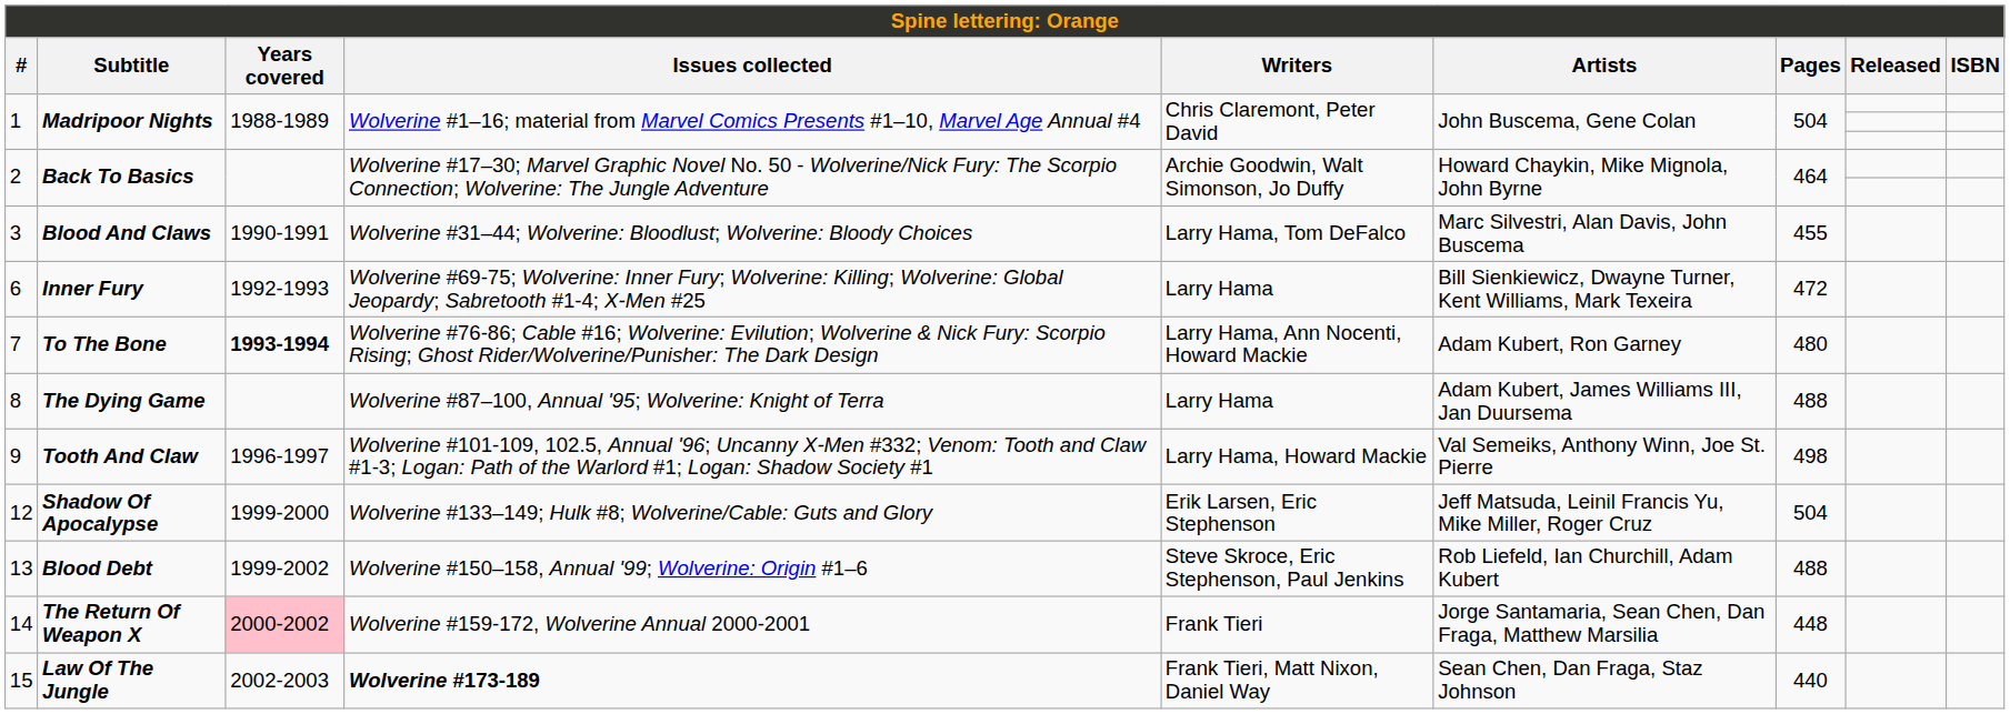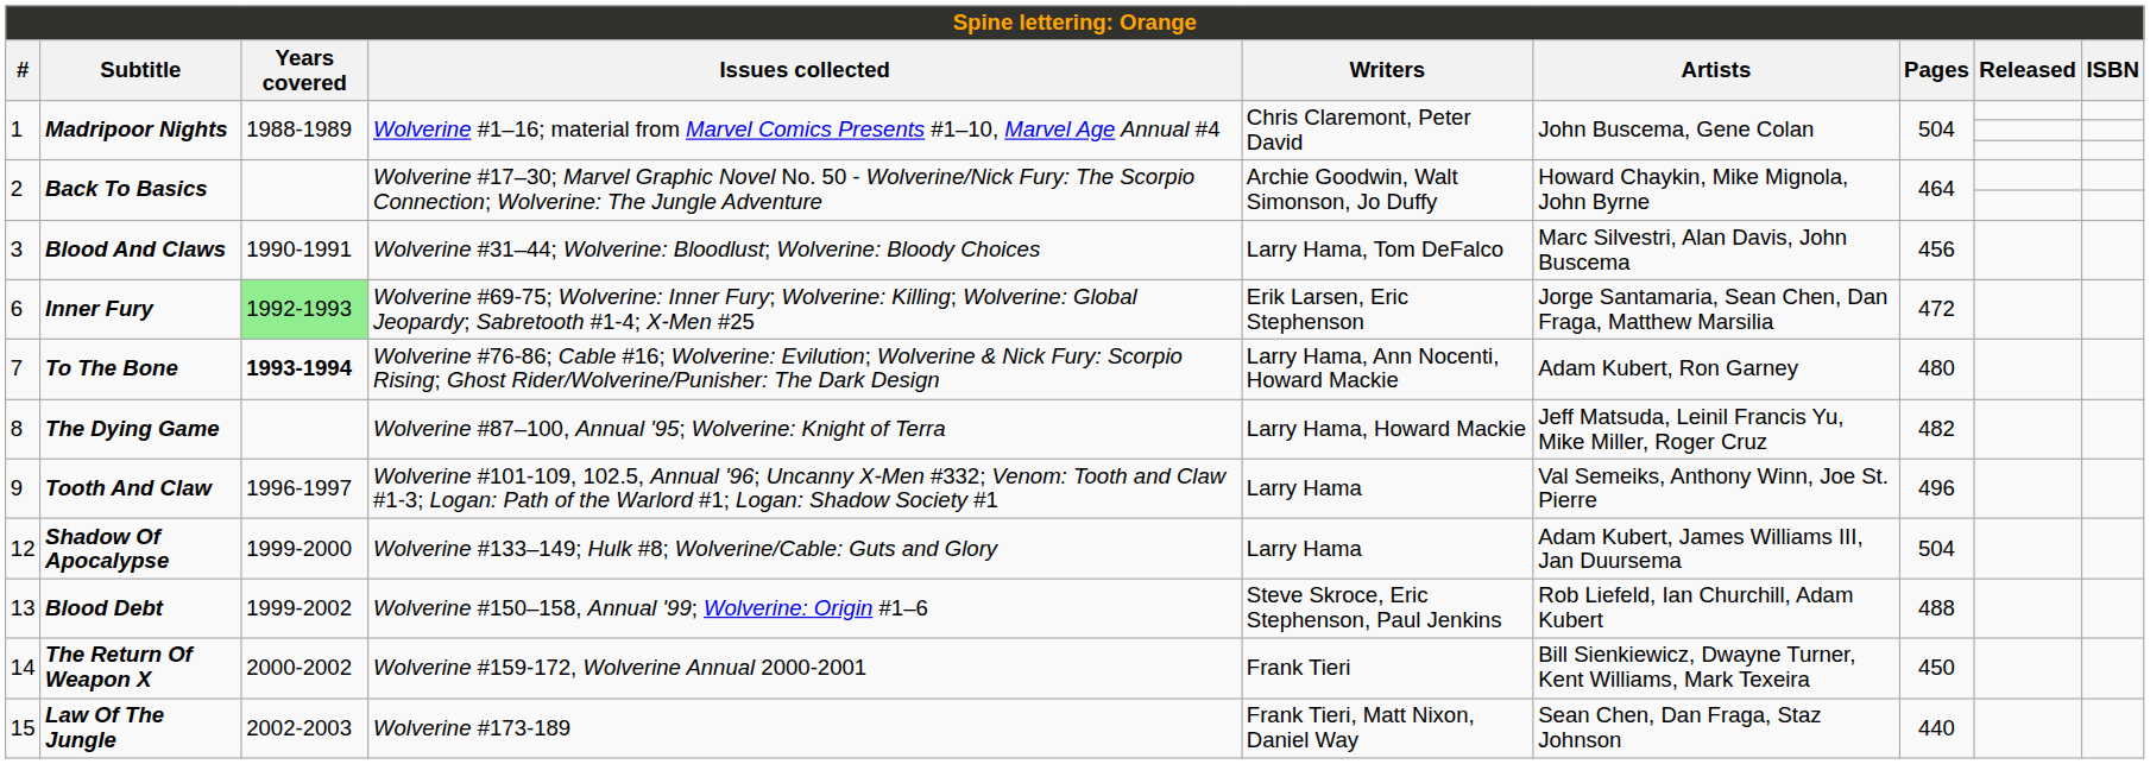 <table class="wikitable sortable" width=98%>
 <tr>
 <th colspan=9 style="background-color: #31312D; color: orange;">Spine lettering: Orange</th>
 </tr>
 <tr>
 <th class="unsortable">#</th>
 <th class="unsortable">Subtitle</th>
 <th>Years covered</th>
 <th class="unsortable">Issues collected</th>
 <th class="unsortable">Writers</th>
 <th class="unsortable">Artists</th>
 <th class="unsortable">Pages</th>
 <th>Released</th>
 <th class="unsortable">ISBN</th>
 </tr>
 <tr>
 <td rowspan=3>1</td>
 <td rowspan=3><strong><em>Madripoor Nights</em></strong></td>
 <td rowspan=3>1988-1989</td>
 <td rowspan=3><em><a href='#'>Wolverine</a></em> #1–16; material from <em><a href='#'>Marvel Comics Presents</a></em> #1–10, <em><a href='#'>Marvel Age</a> Annual</em> #4</td>
 <td rowspan=3>Chris Claremont, Peter David</td>
 <td rowspan=3>John Buscema, Gene Colan</td>
 <td style="text-align: center;" rowspan=3>504</td>
 <td rowspan=1></td>
 <td></td>
 </tr>
 <tr>
 <td></td>
 <td></td>
 </tr>
 <tr>
 <td></td>
 <td></td>
 </tr>
 <tr>
 <td rowspan=2>2</td>
 <td rowspan=2><strong><em>Back To Basics</em></strong></td>
 <td rowspan=2></td>
 <td rowspan=2><em>Wolverine</em> #17–30; <em>Marvel Graphic Novel</em> No. 50 - <em>Wolverine/Nick Fury: The Scorpio Connection</em>; <em>Wolverine: The Jungle Adventure</em></td>
 <td rowspan=2>Archie Goodwin, Walt Simonson, Jo Duffy</td>
 <td rowspan=2>Howard Chaykin, Mike Mignola, John Byrne</td>
 <td style="text-align: center;" rowspan=2>464</td>
 <td></td>
 <td></td>
 </tr>
 <tr>
 <td></td>
 <td></td>
 </tr>
 <tr>
 <td>3</td>
 <td><strong><em>Blood And Claws</em></strong></td>
 <td>1990-1991</td>
 <td><em>Wolverine</em> #31–44; <em>Wolverine: Bloodlust</em>; <em>Wolverine: Bloody Choices</em></td>
 <td>Larry Hama, Tom DeFalco</td>
 <td>Marc Silvestri, Alan Davis, John Buscema</td>
-<td style="text-align: center;">455</td>
+<td style="text-align: center;">456</td>
 <td></td>
 <td></td>
 </tr>
 <tr>
 <td>6</td>
 <td><strong><em>Inner Fury</em></strong></td>
-<td>1992-1993</td>
+<td style="background: lightgreen;">1992-1993</td>
 <td><em>Wolverine</em> #69-75; <em>Wolverine: Inner Fury</em>; <em>Wolverine: Killing</em>; <em>Wolverine: Global Jeopardy</em>; <em>Sabretooth</em> #1-4; <em>X-Men</em> #25</td>
-<td>Larry Hama</td>
-<td>Bill Sienkiewicz, Dwayne Turner, Kent Williams, Mark Texeira</td>
+<td>Erik Larsen, Eric Stephenson</td>
+<td>Jorge Santamaria, Sean Chen, Dan Fraga, Matthew Marsilia</td>
 <td style="text-align: center;">472</td>
 <td></td>
 <td></td>
 </tr>
 <tr>
 <td>7</td>
 <td><strong><em>To The Bone</em></strong></td>
 <td><strong>1993-1994</strong></td>
 <td><em>Wolverine</em> #76-86; <em>Cable</em> #16; <em>Wolverine: Evilution</em>; <em>Wolverine & Nick Fury: Scorpio Rising</em>; <em>Ghost Rider/Wolverine/Punisher: The Dark Design</em></td>
 <td>Larry Hama, Ann Nocenti, Howard Mackie</td>
 <td>Adam Kubert, Ron Garney</td>
 <td style="text-align: center;">480</td>
 <td></td>
 <td></td>
 </tr>
 <tr>
 <td>8</td>
 <td><strong><em>The Dying Game</em></strong></td>
 <td></td>
 <td><em>Wolverine</em> #87–100, <em>Annual '95</em>; <em>Wolverine: Knight of Terra</em></td>
-<td>Larry Hama</td>
-<td>Adam Kubert, James Williams III, Jan Duursema</td>
-<td style="text-align: center;">488</td>
+<td>Larry Hama, Howard Mackie</td>
+<td>Jeff Matsuda, Leinil Francis Yu, Mike Miller, Roger Cruz</td>
+<td style="text-align: center;">482</td>
 <td></td>
 <td></td>
 </tr>
 <tr>
 <td>9</td>
 <td><strong><em>Tooth And Claw</em></strong></td>
 <td>1996-1997</td>
 <td><em>Wolverine</em> #101-109, 102.5, <em>Annual '96</em>; <em>Uncanny X-Men</em> #332; <em>Venom: Tooth and Claw</em> #1-3; <em>Logan: Path of the Warlord</em> #1; <em>Logan: Shadow Society</em> #1</td>
-<td>Larry Hama, Howard Mackie</td>
+<td>Larry Hama</td>
 <td>Val Semeiks, Anthony Winn, Joe St. Pierre</td>
-<td style="text-align: center;">498</td>
+<td style="text-align: center;">496</td>
 <td></td>
 <td></td>
 </tr>
 <tr>
 <td>12</td>
 <td><strong><em>Shadow Of Apocalypse</em></strong></td>
 <td>1999-2000</td>
 <td><em>Wolverine</em> #133–149; <em>Hulk</em> #8; <em>Wolverine/Cable: Guts and Glory</em></td>
-<td>Erik Larsen, Eric Stephenson</td>
-<td>Jeff Matsuda, Leinil Francis Yu, Mike Miller, Roger Cruz</td>
+<td>Larry Hama</td>
+<td>Adam Kubert, James Williams III, Jan Duursema</td>
 <td style="text-align: center;">504</td>
 <td></td>
 <td></td>
 </tr>
 <tr>
 <td>13</td>
 <td><strong><em>Blood Debt</em></strong></td>
 <td>1999-2002</td>
 <td><em>Wolverine</em> #150–158, <em>Annual '99</em>; <em><a href='#'>Wolverine: Origin</a></em> #1–6</td>
 <td>Steve Skroce, Eric Stephenson, Paul Jenkins</td>
 <td>Rob Liefeld, Ian Churchill, Adam Kubert</td>
 <td style="text-align: center;">488</td>
 <td></td>
 <td></td>
 </tr>
 <tr>
 <td>14</td>
 <td><strong><em>The Return Of Weapon X</em></strong></td>
-<td style="background: pink;">2000-2002</td>
+<td>2000-2002</td>
 <td><em>Wolverine</em> #159-172, <em>Wolverine Annual</em> 2000-2001</td>
 <td>Frank Tieri</td>
-<td>Jorge Santamaria, Sean Chen, Dan Fraga, Matthew Marsilia</td>
-<td style="text-align: center;">448</td>
+<td>Bill Sienkiewicz, Dwayne Turner, Kent Williams, Mark Texeira</td>
+<td style="text-align: center;">450</td>
 <td></td>
 <td></td>
 </tr>
 <tr>
 <td>15</td>
 <td><strong><em>Law Of The Jungle</em></strong></td>
 <td>2002-2003</td>
-<td><strong><em>Wolverine</em> #173-189</strong></td>
+<td><em>Wolverine</em> #173-189</td>
 <td>Frank Tieri, Matt Nixon, Daniel Way</td>
 <td>Sean Chen, Dan Fraga, Staz Johnson</td>
 <td style="text-align: center;">440</td>
 <td></td>
 <td></td>
 </tr>
 </table>
